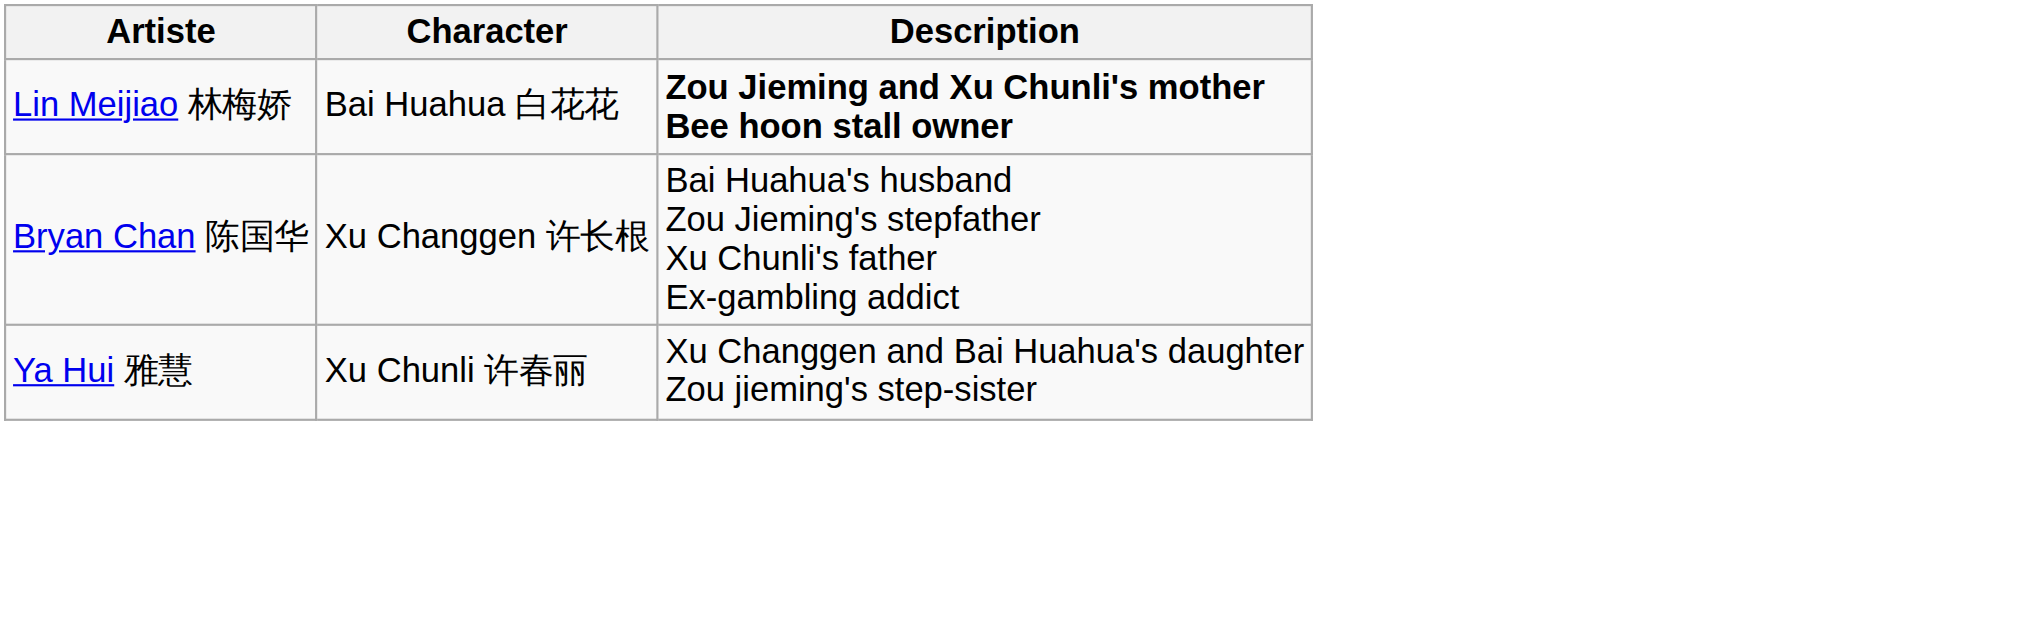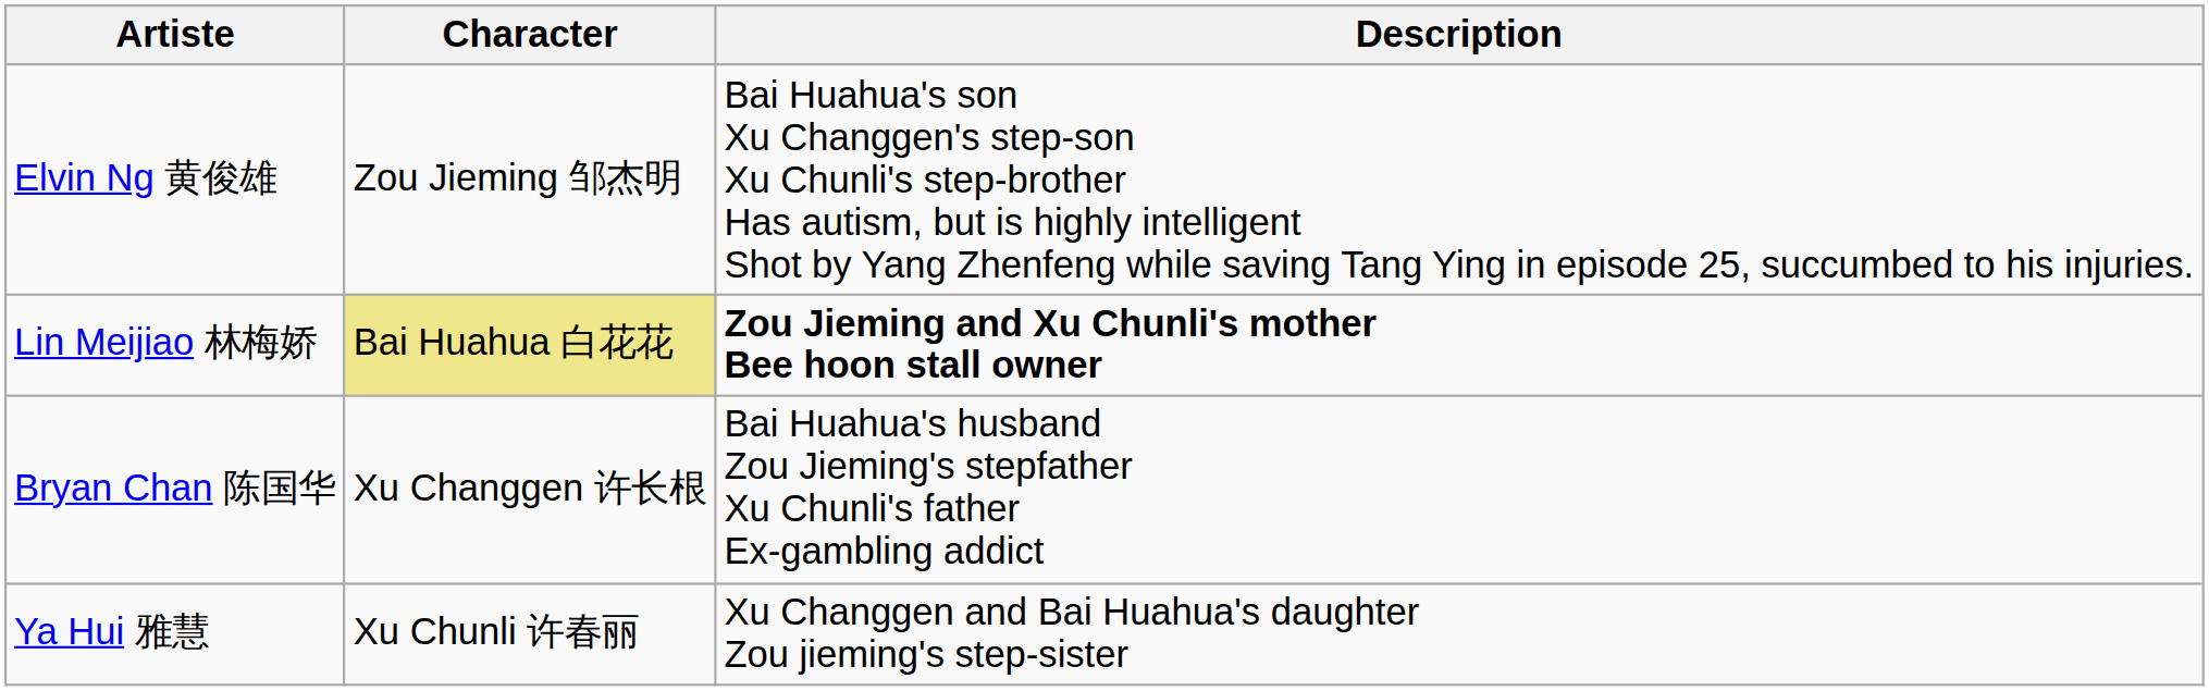 <table class="wikitable">
 <tr>
 <th>Artiste</th>
 <th>Character</th>
 <th>Description</th>
 </tr>
 <tr>
+<td><a href='#'>Elvin Ng</a> 黄俊雄</td>
+<td>Zou Jieming 邹杰明</td>
+<td>Bai Huahua's son <br> Xu Changgen's step-son <br> Xu Chunli's step-brother <br> Has autism, but is highly intelligent<br>Shot by Yang Zhenfeng while saving Tang Ying in episode 25, succumbed to his injuries.</td>
+</tr>
+<tr>
 <td><a href='#'>Lin Meijiao</a> 林梅娇</td>
-<td>Bai Huahua 白花花</td>
+<td style="background: khaki;">Bai Huahua 白花花</td>
 <td><strong>Zou Jieming and Xu Chunli's mother <br> Bee hoon stall owner</strong></td>
 </tr>
 <tr>
 <td><a href='#'>Bryan Chan</a> 陈国华</td>
 <td>Xu Changgen 许长根</td>
 <td>Bai Huahua's husband <br> Zou Jieming's stepfather<br>Xu Chunli's father <br> Ex-gambling addict</td>
 </tr>
 <tr>
 <td><a href='#'>Ya Hui</a> 雅慧</td>
 <td>Xu Chunli 许春丽</td>
 <td>Xu Changgen and Bai Huahua's daughter <br> Zou jieming's step-sister</td>
 </tr>
 </table>
